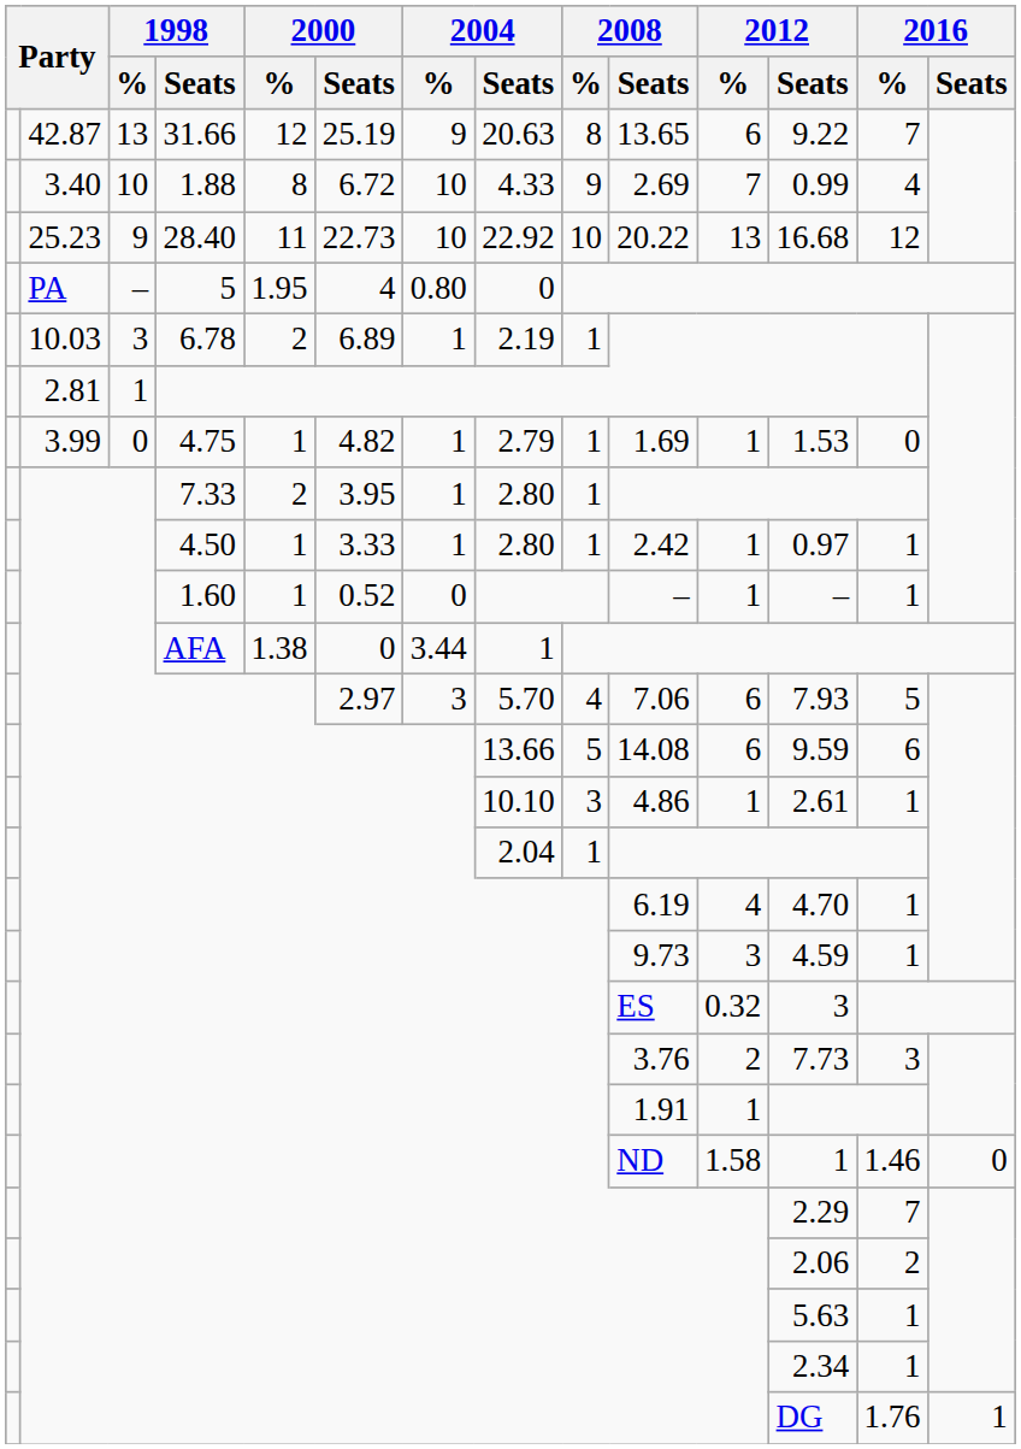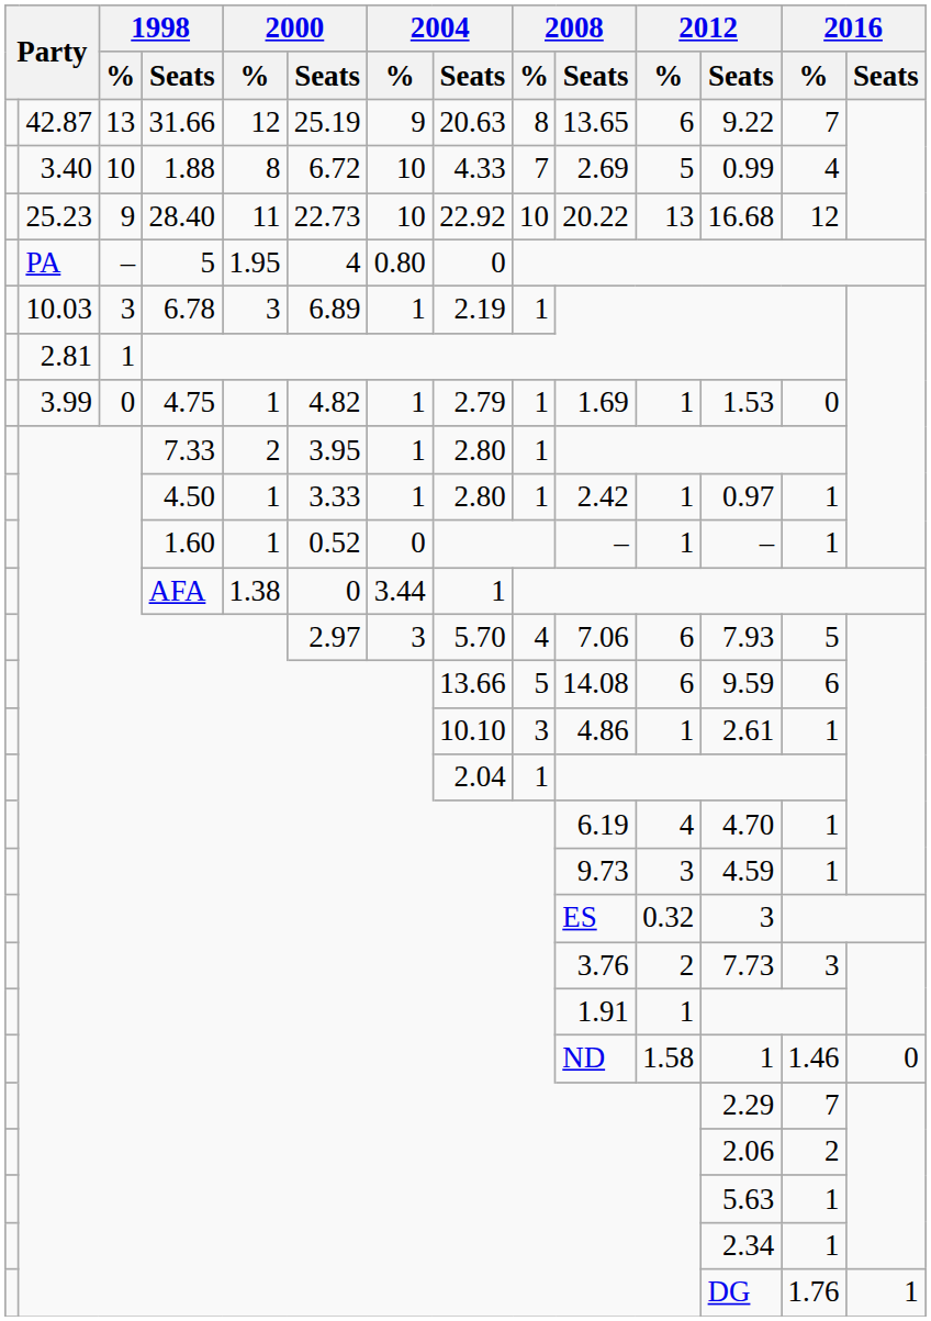 <table class="wikitable" style="text-align:right">
 <tr>
 <th colspan=2 rowspan=2>Party</th>
 <th colspan=2><a href='#'>1998</a></th>
 <th colspan=2><a href='#'>2000</a></th>
 <th colspan=2><a href='#'>2004</a></th>
 <th colspan=2><a href='#'>2008</a></th>
 <th colspan=2><a href='#'>2012</a></th>
 <th colspan=2><a href='#'>2016</a></th>
 </tr>
 <tr>
 <th>%</th>
 <th>Seats</th>
 <th>%</th>
 <th>Seats</th>
 <th>%</th>
 <th>Seats</th>
 <th>%</th>
 <th>Seats</th>
 <th>%</th>
 <th>Seats</th>
 <th>%</th>
 <th>Seats</th>
 </tr>
 <tr>
 <td></td>
 <td>42.87</td>
 <td>13</td>
 <td>31.66</td>
 <td>12</td>
 <td>25.19</td>
 <td>9</td>
 <td>20.63</td>
 <td>8</td>
 <td>13.65</td>
 <td>6</td>
 <td>9.22</td>
 <td>7</td>
 </tr>
 <tr>
 <td></td>
 <td>3.40</td>
 <td>10</td>
 <td>1.88</td>
 <td>8</td>
 <td>6.72</td>
 <td>10</td>
 <td>4.33</td>
-<td>9</td>
+<td>7</td>
 <td>2.69</td>
-<td>7</td>
+<td>5</td>
 <td>0.99</td>
 <td>4</td>
 </tr>
 <tr>
 <td></td>
 <td>25.23</td>
 <td>9</td>
 <td>28.40</td>
 <td>11</td>
 <td>22.73</td>
 <td>10</td>
 <td>22.92</td>
 <td>10</td>
 <td>20.22</td>
 <td>13</td>
 <td>16.68</td>
 <td>12</td>
 </tr>
 <tr>
 <td></td>
 <td align=left><a href='#'>PA</a></td>
 <td>–</td>
 <td>5</td>
 <td>1.95</td>
 <td>4</td>
 <td>0.80</td>
 <td>0</td>
 <td colspan=6></td>
 </tr>
 <tr>
 <td></td>
 <td>10.03</td>
 <td>3</td>
 <td>6.78</td>
-<td>2</td>
+<td>3</td>
 <td>6.89</td>
 <td>1</td>
 <td>2.19</td>
 <td>1</td>
 <td colspan=4 style="border-bottom-style:hidden;"></td>
 </tr>
 <tr>
 <td></td>
 <td>2.81</td>
 <td>1</td>
 <td colspan=10></td>
 </tr>
 <tr>
 <td></td>
 <td>3.99</td>
 <td>0</td>
 <td>4.75</td>
 <td>1</td>
 <td>4.82</td>
 <td>1</td>
 <td>2.79</td>
 <td>1</td>
 <td>1.69</td>
 <td>1</td>
 <td>1.53</td>
 <td>0</td>
 </tr>
 <tr>
 <td></td>
 <td colspan=2 rowspan=4 style=border-bottom-style:hidden;></td>
 <td>7.33</td>
 <td>2</td>
 <td>3.95</td>
 <td>1</td>
 <td>2.80</td>
 <td>1</td>
 <td colspan=4></td>
 </tr>
 <tr>
 <td></td>
 <td>4.50</td>
 <td>1</td>
 <td>3.33</td>
 <td>1</td>
 <td>2.80</td>
 <td>1</td>
 <td>2.42</td>
 <td>1</td>
 <td>0.97</td>
 <td>1</td>
 </tr>
 <tr>
 <td></td>
 <td>1.60</td>
 <td>1</td>
 <td>0.52</td>
 <td>0</td>
 <td colspan=2></td>
 <td>–</td>
 <td>1</td>
 <td>–</td>
 <td>1</td>
 </tr>
 <tr>
 <td></td>
 <td align=left><a href='#'>AFA</a></td>
 <td>1.38</td>
 <td>0</td>
 <td>3.44</td>
 <td>1</td>
 <td colspan=6></td>
 </tr>
 <tr>
 <td></td>
 <td colspan=4 style=border-bottom-style:hidden;></td>
 <td>2.97</td>
 <td>3</td>
 <td>5.70</td>
 <td>4</td>
 <td>7.06</td>
 <td>6</td>
 <td>7.93</td>
 <td>5</td>
 </tr>
 <tr>
 <td></td>
 <td colspan=6 rowspan=3 style=border-bottom-style:hidden;></td>
 <td>13.66</td>
 <td>5</td>
 <td>14.08</td>
 <td>6</td>
 <td>9.59</td>
 <td>6</td>
 </tr>
 <tr>
 <td></td>
 <td>10.10</td>
 <td>3</td>
 <td>4.86</td>
 <td>1</td>
 <td>2.61</td>
 <td>1</td>
 </tr>
 <tr>
 <td></td>
 <td>2.04</td>
 <td>1</td>
 <td colspan=4></td>
 </tr>
 <tr>
 <td></td>
 <td colspan=8 rowspan=6 style=border-bottom-style:hidden;></td>
 <td>6.19</td>
 <td>4</td>
 <td>4.70</td>
 <td>1</td>
 </tr>
 <tr>
 <td></td>
 <td>9.73</td>
 <td>3</td>
 <td>4.59</td>
 <td>1</td>
 </tr>
 <tr>
 <td></td>
 <td align=left><a href='#'>ES</a></td>
 <td>0.32</td>
 <td>3</td>
 <td colspan=2></td>
 </tr>
 <tr>
 <td></td>
 <td>3.76</td>
 <td>2</td>
 <td>7.73</td>
 <td>3</td>
 </tr>
 <tr>
 <td></td>
 <td>1.91</td>
 <td>1</td>
 <td colspan=2></td>
 </tr>
 <tr>
 <td></td>
 <td align=left><a href='#'>ND</a></td>
 <td>1.58</td>
 <td>1</td>
 <td>1.46</td>
 <td>0</td>
 </tr>
 <tr>
 <td></td>
 <td colspan=10 rowspan=6></td>
 <td>2.29</td>
 <td>7</td>
 </tr>
 <tr>
 <td></td>
 <td>2.06</td>
 <td>2</td>
 </tr>
 <tr>
 <td></td>
 <td>5.63</td>
 <td>1</td>
 </tr>
 <tr>
 <td></td>
 <td>2.34</td>
 <td>1</td>
 </tr>
 <tr>
 <td></td>
 <td align=left><a href='#'>DG</a></td>
 <td>1.76</td>
 <td>1</td>
 </tr>
 <tr>
 </tr>
 </table>
